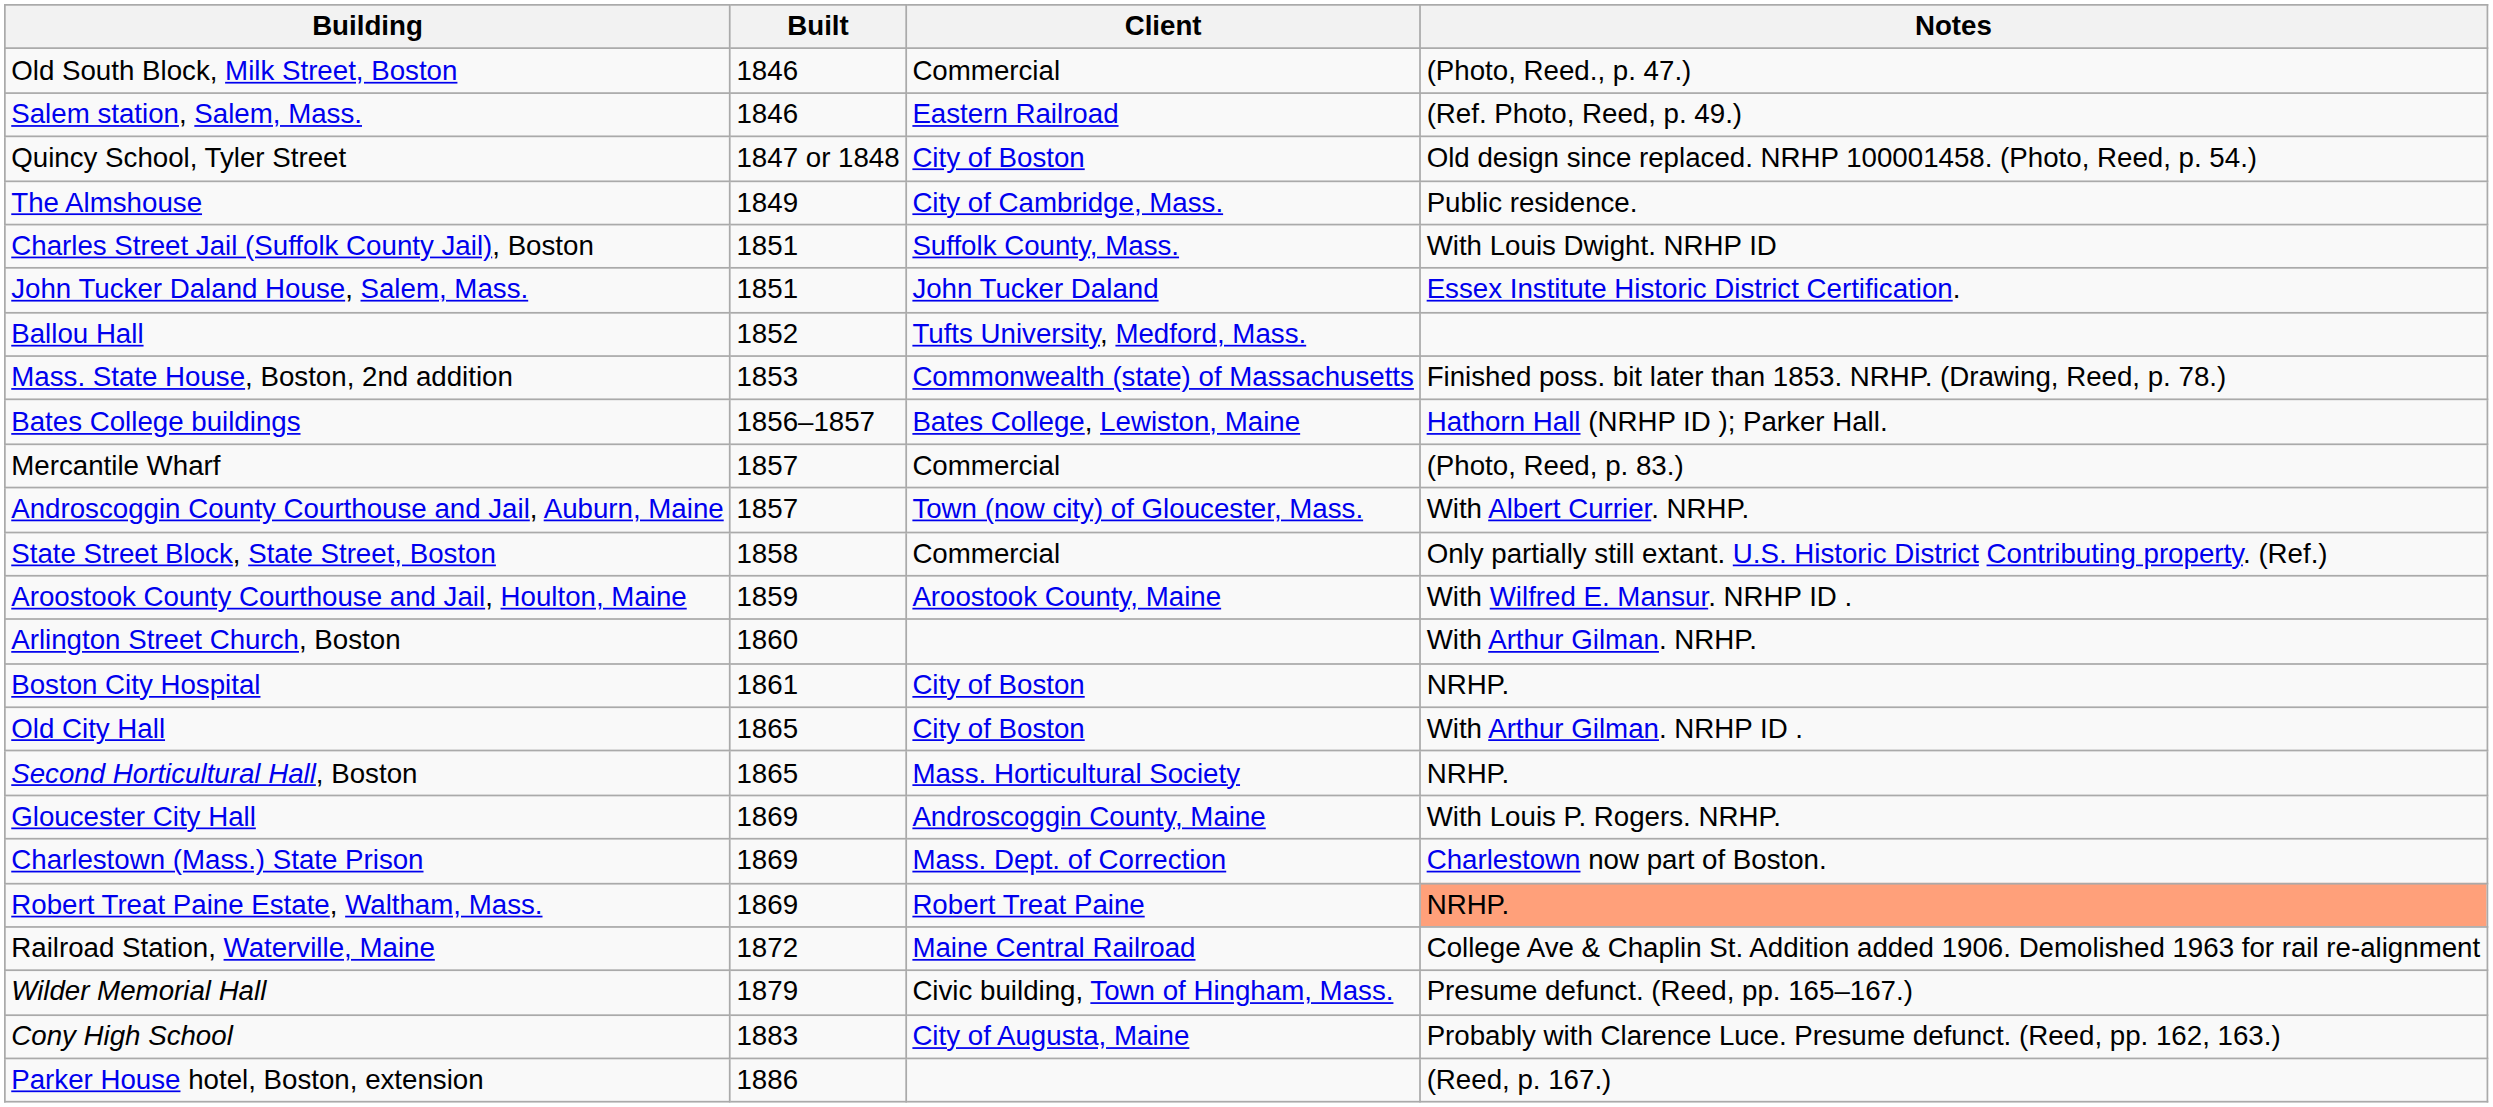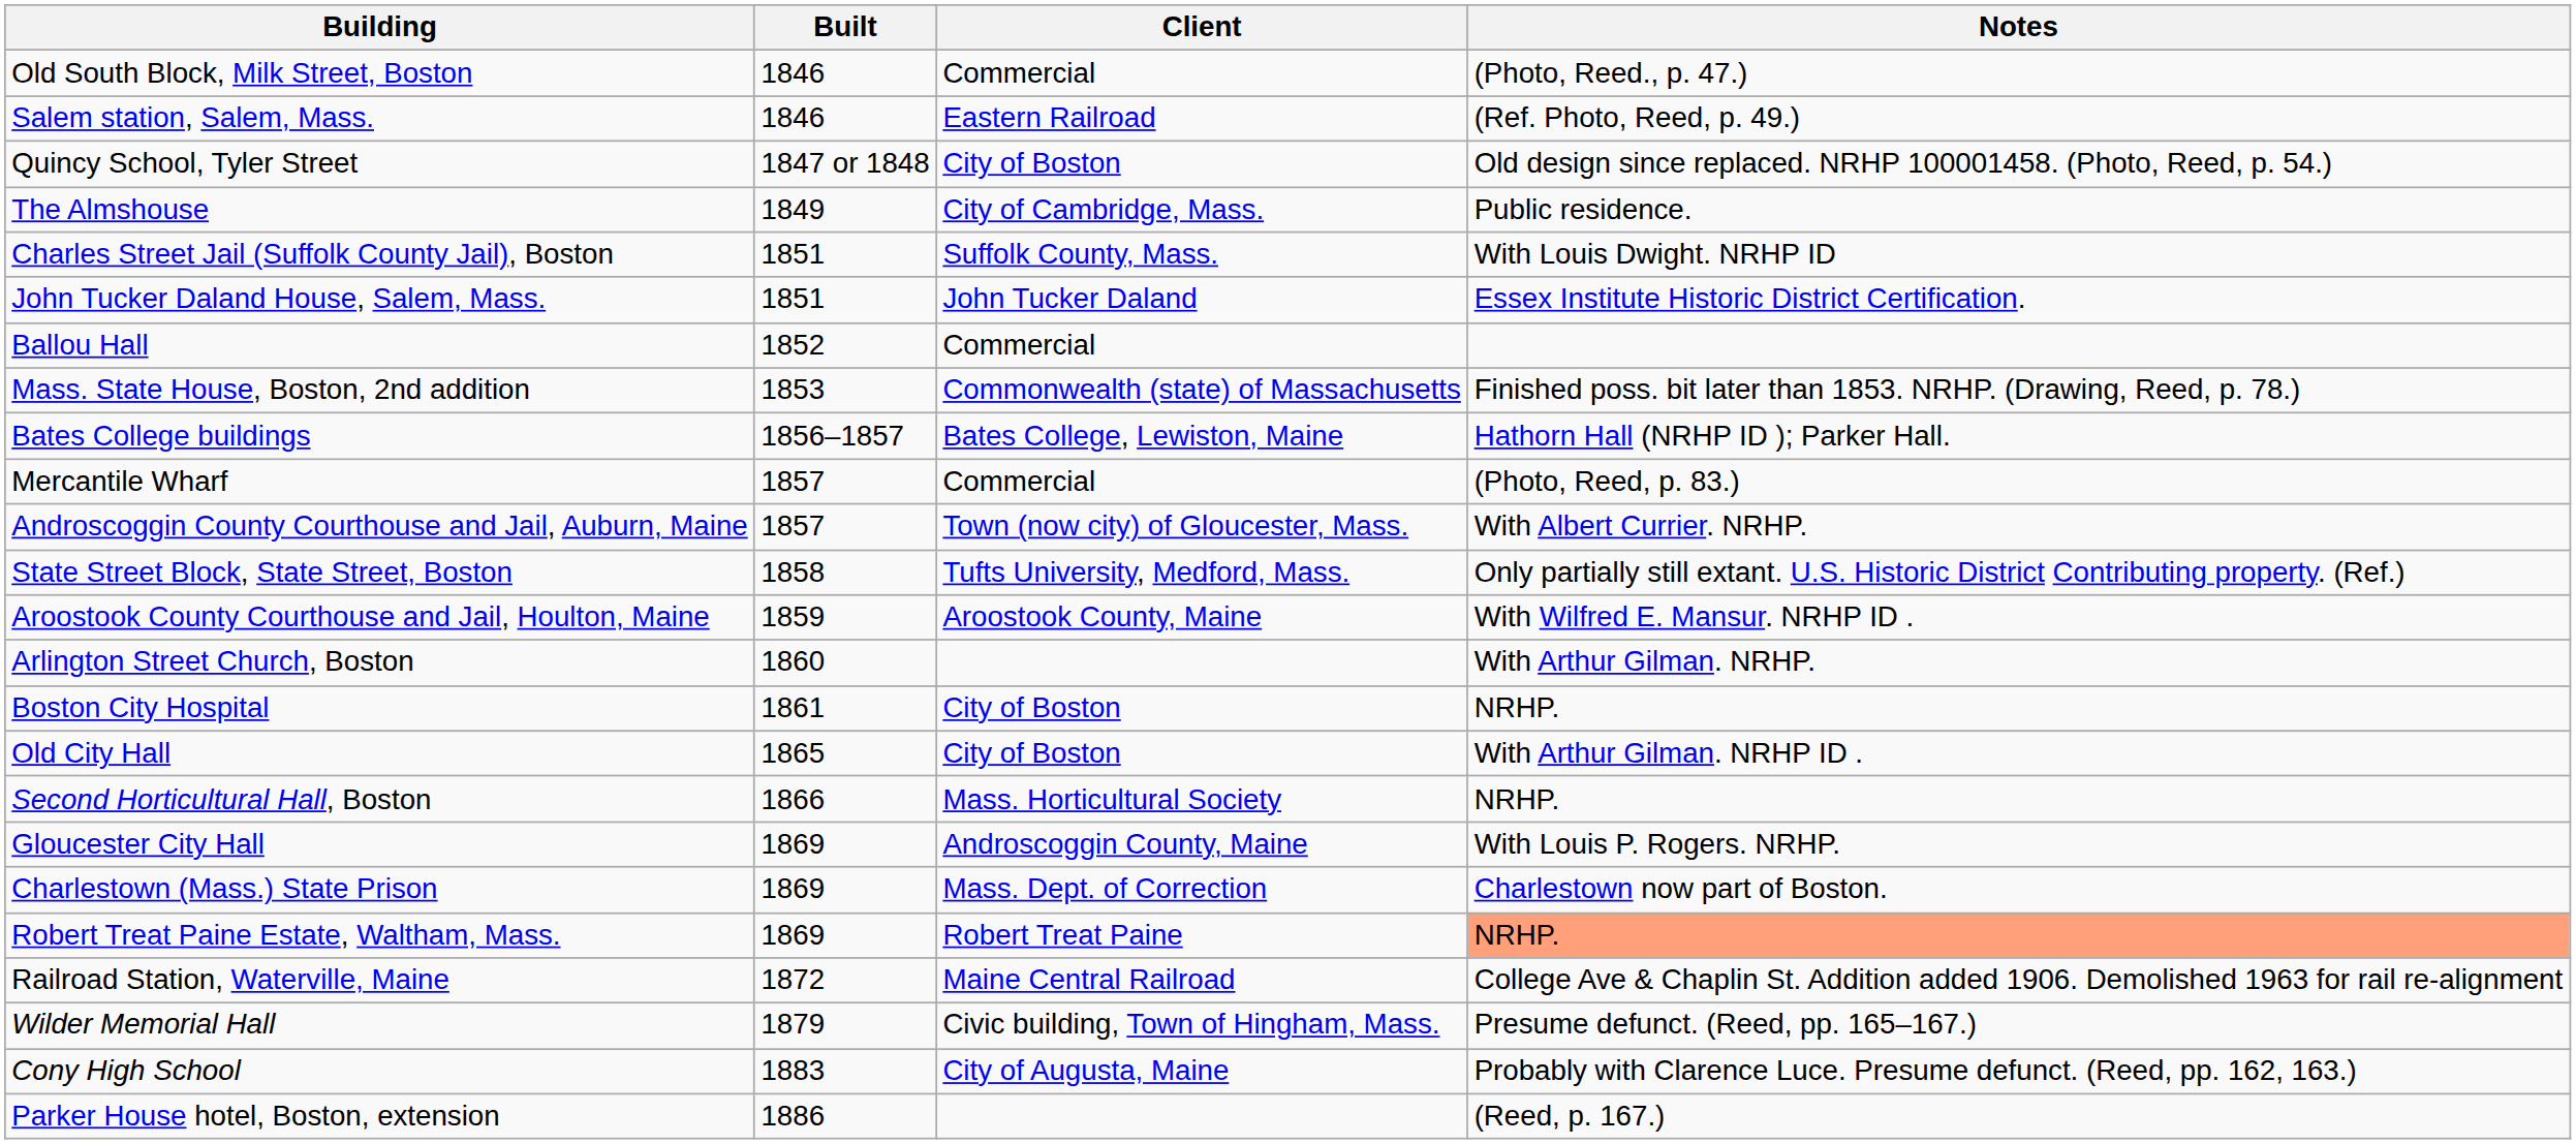 <table class="wikitable">
 <tr>
 <th>Building</th>
 <th>Built</th>
 <th>Client</th>
 <th>Notes</th>
 </tr>
 <tr>
 <td>Old South Block, <a href='#'>Milk Street, Boston</a></td>
 <td>1846</td>
 <td>Commercial</td>
 <td>(Photo, Reed., p. 47.)</td>
 </tr>
 <tr>
 <td><a href='#'>Salem station</a>, <a href='#'>Salem, Mass.</a></td>
 <td>1846</td>
 <td><a href='#'>Eastern Railroad</a></td>
 <td>(Ref. Photo, Reed, p. 49.)</td>
 </tr>
 <tr>
 <td>Quincy School, Tyler Street</td>
 <td>1847 or 1848</td>
 <td><a href='#'>City of Boston</a></td>
 <td>Old design since replaced. NRHP 100001458. (Photo, Reed, p. 54.)</td>
 </tr>
 <tr>
 <td><a href='#'>The Almshouse</a></td>
 <td>1849</td>
 <td><a href='#'>City of Cambridge, Mass.</a></td>
 <td>Public residence.</td>
 </tr>
 <tr>
 <td><a href='#'>Charles Street Jail (Suffolk County Jail)</a>, Boston</td>
 <td>1851</td>
 <td><a href='#'>Suffolk County, Mass.</a></td>
 <td>With Louis Dwight. NRHP ID </td>
 </tr>
 <tr>
 <td><a href='#'>John Tucker Daland House</a>, <a href='#'>Salem, Mass.</a></td>
 <td>1851</td>
 <td><a href='#'>John Tucker Daland</a></td>
 <td><a href='#'>Essex Institute Historic District Certification</a>.</td>
 </tr>
 <tr>
 <td><a href='#'>Ballou Hall</a></td>
 <td>1852</td>
-<td><a href='#'>Tufts University</a>, <a href='#'>Medford, Mass.</a></td>
+<td>Commercial</td>
 <td></td>
 </tr>
 <tr>
 <td><a href='#'>Mass. State House</a>, Boston, 2nd addition</td>
 <td>1853</td>
 <td><a href='#'>Commonwealth (state) of Massachusetts</a></td>
 <td>Finished poss. bit later than 1853. NRHP. (Drawing, Reed, p. 78.)</td>
 </tr>
 <tr>
 <td><a href='#'>Bates College buildings</a></td>
 <td>1856–1857</td>
 <td><a href='#'>Bates College</a>, <a href='#'>Lewiston, Maine</a></td>
 <td><a href='#'>Hathorn Hall</a> (NRHP ID ); Parker Hall.</td>
 </tr>
 <tr>
 <td>Mercantile Wharf</td>
 <td>1857</td>
 <td>Commercial</td>
 <td>(Photo, Reed, p. 83.)</td>
 </tr>
 <tr>
 <td><a href='#'>Androscoggin County Courthouse and Jail</a>, <a href='#'>Auburn, Maine</a></td>
 <td>1857</td>
 <td><a href='#'>Town (now city) of Gloucester, Mass.</a></td>
 <td>With <a href='#'>Albert Currier</a>. NRHP.</td>
 </tr>
 <tr>
 <td><a href='#'>State Street Block</a>, <a href='#'>State Street, Boston</a></td>
 <td>1858</td>
-<td>Commercial</td>
+<td><a href='#'>Tufts University</a>, <a href='#'>Medford, Mass.</a></td>
 <td>Only partially still extant. <a href='#'>U.S. Historic District</a> <a href='#'>Contributing property</a>. (Ref.)</td>
 </tr>
 <tr>
 <td><a href='#'>Aroostook County Courthouse and Jail</a>, <a href='#'>Houlton, Maine</a></td>
 <td>1859</td>
 <td><a href='#'>Aroostook County, Maine</a></td>
 <td>With <a href='#'>Wilfred E. Mansur</a>. NRHP ID .</td>
 </tr>
 <tr>
 <td><a href='#'>Arlington Street Church</a>, Boston</td>
 <td>1860</td>
 <td></td>
 <td>With <a href='#'>Arthur Gilman</a>. NRHP.</td>
 </tr>
 <tr>
 <td><a href='#'>Boston City Hospital</a></td>
 <td>1861</td>
 <td><a href='#'>City of Boston</a></td>
 <td>NRHP.</td>
 </tr>
 <tr>
 <td><a href='#'>Old City Hall</a></td>
 <td>1865</td>
 <td><a href='#'>City of Boston</a></td>
 <td>With <a href='#'>Arthur Gilman</a>. NRHP ID .</td>
 </tr>
 <tr>
 <td><em><a href='#'>Second Horticultural Hall</a></em>, Boston</td>
-<td>1865</td>
+<td>1866</td>
 <td><a href='#'>Mass. Horticultural Society</a></td>
 <td>NRHP.</td>
 </tr>
 <tr>
 <td><a href='#'>Gloucester City Hall</a></td>
 <td>1869</td>
 <td><a href='#'>Androscoggin County, Maine</a></td>
 <td>With Louis P. Rogers. NRHP.</td>
 </tr>
 <tr>
 <td><a href='#'>Charlestown (Mass.) State Prison</a></td>
 <td>1869</td>
 <td><a href='#'>Mass. Dept. of Correction</a></td>
 <td><a href='#'>Charlestown</a> now part of Boston.</td>
 </tr>
 <tr>
 <td><a href='#'>Robert Treat Paine Estate</a>, <a href='#'>Waltham, Mass.</a></td>
 <td>1869</td>
 <td><a href='#'>Robert Treat Paine</a></td>
 <td style="background: lightsalmon;">NRHP.</td>
 </tr>
 <tr>
 <td>Railroad Station, <a href='#'>Waterville, Maine</a></td>
 <td>1872</td>
 <td><a href='#'>Maine Central Railroad</a></td>
 <td>College Ave & Chaplin St. Addition added 1906. Demolished 1963 for rail re-alignment</td>
 </tr>
 <tr>
 <td><em>Wilder Memorial Hall</em></td>
 <td>1879</td>
 <td>Civic building, <a href='#'>Town of Hingham, Mass.</a></td>
 <td>Presume defunct. (Reed, pp. 165–167.)</td>
 </tr>
 <tr>
 <td><em>Cony High School</em></td>
 <td>1883</td>
 <td><a href='#'>City of Augusta, Maine</a></td>
 <td>Probably with Clarence Luce. Presume defunct. (Reed, pp. 162, 163.)</td>
 </tr>
 <tr>
 <td><a href='#'>Parker House</a> hotel, Boston, extension</td>
 <td>1886</td>
 <td></td>
 <td>(Reed, p. 167.)</td>
 </tr>
 </table>
